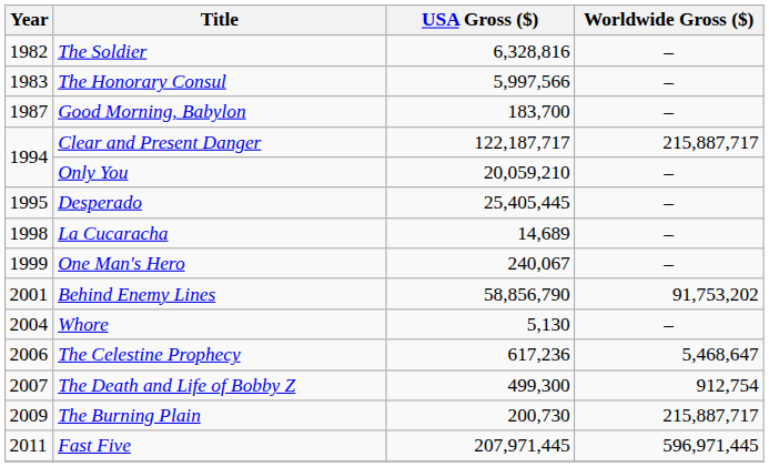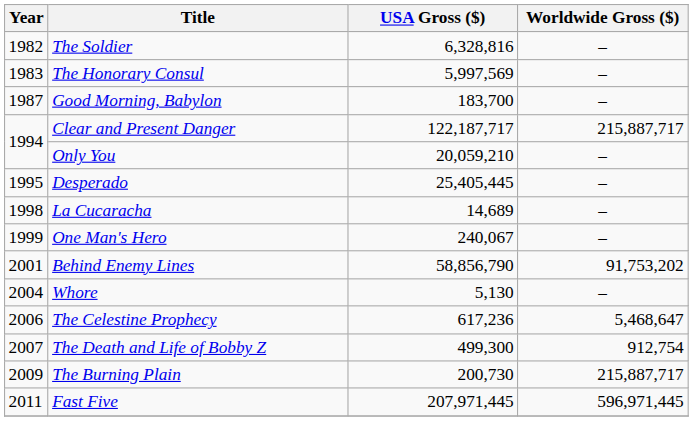 <table class="wikitable" style="margin-right: 0;">
 <tr>
 <th style="width:33px;">Year</th>
 <th style="width:270px;">Title</th>
 <th style="width:150px;"><a href='#'>USA</a> Gross ($)</th>
 <th style="width:150px;">Worldwide Gross ($)</th>
 </tr>
 <tr>
 <td>1982</td>
 <td><em><a href='#'>The Soldier</a></em></td>
 <td style="text-align:right;">6,328,816</td>
 <td style="text-align:center;">–</td>
 </tr>
 <tr>
 <td>1983</td>
 <td><em><a href='#'>The Honorary Consul</a></em></td>
-<td style="text-align:right;">5,997,566</td>
+<td style="text-align:right;">5,997,569</td>
 <td style="text-align:center;">–</td>
 </tr>
 <tr>
 <td>1987</td>
 <td><em><a href='#'>Good Morning, Babylon</a></em></td>
 <td style="text-align:right;">183,700</td>
 <td style="text-align:center;">–</td>
 </tr>
 <tr>
 <td rowspan=2>1994</td>
 <td><em><a href='#'>Clear and Present Danger</a></em></td>
 <td style="text-align:right;">122,187,717</td>
 <td style="text-align:right;">215,887,717</td>
 </tr>
 <tr>
 <td><em><a href='#'>Only You</a></em></td>
 <td style="text-align:right;">20,059,210</td>
 <td style="text-align:center;">–</td>
 </tr>
 <tr>
 <td>1995</td>
 <td><em><a href='#'>Desperado</a></em></td>
 <td style="text-align:right;">25,405,445</td>
 <td style="text-align:center;">–</td>
 </tr>
 <tr>
 <td>1998</td>
 <td><em><a href='#'>La Cucaracha</a></em></td>
 <td style="text-align:right;">14,689</td>
 <td style="text-align:center;">–</td>
 </tr>
 <tr>
 <td>1999</td>
 <td><em><a href='#'>One Man's Hero</a></em></td>
 <td style="text-align:right;">240,067</td>
 <td style="text-align:center;">–</td>
 </tr>
 <tr>
 <td>2001</td>
 <td><em><a href='#'>Behind Enemy Lines</a></em></td>
 <td style="text-align:right;">58,856,790</td>
 <td style="text-align:right;">91,753,202</td>
 </tr>
 <tr>
 <td>2004</td>
 <td><em><a href='#'>Whore</a></em></td>
 <td style="text-align:right;">5,130</td>
 <td style="text-align:center;">–</td>
 </tr>
 <tr>
 <td>2006</td>
 <td><em><a href='#'>The Celestine Prophecy</a></em></td>
 <td style="text-align:right;">617,236</td>
 <td style="text-align:right;">5,468,647</td>
 </tr>
 <tr>
 <td>2007</td>
 <td><em><a href='#'>The Death and Life of Bobby Z</a></em></td>
 <td style="text-align:right;">499,300</td>
 <td style="text-align:right;">912,754</td>
 </tr>
 <tr>
 <td>2009</td>
 <td><em><a href='#'>The Burning Plain</a></em></td>
 <td style="text-align:right;">200,730</td>
 <td style="text-align:right;">215,887,717</td>
 </tr>
 <tr>
 <td>2011</td>
 <td><em><a href='#'>Fast Five</a></em></td>
 <td style="text-align:right;">207,971,445</td>
 <td style="text-align:right;">596,971,445</td>
 </tr>
 <tr>
 </tr>
 </table>
